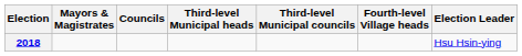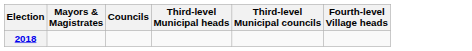 <table class=wikitable>
 <tr>
 <th>Election</th>
 <th>Mayors &<br>Magistrates</th>
 <th>Councils</th>
 <th>Third-level<br>Municipal heads</th>
 <th>Third-level<br>Municipal councils</th>
 <th>Fourth-level<br>Village heads</th>
-<th>Election Leader</th>
 </tr>
 <tr>
 <th><a href='#'>2018</a><br></th>
 <td></td>
 <td></td>
 <td></td>
 <td></td>
 <td></td>
-<td><a href='#'>Hsu Hsin-ying</a></td>
 </tr>
 </table>
